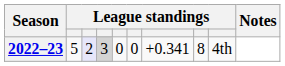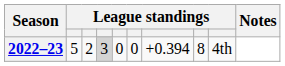 <table class="wikitable sortable">
 <tr>
 <th scope="col" rowspan="2">Season</th>
 <th scope="col" colspan="8">League standings</th>
 <th scope="col" rowspan="2">Notes</th>
 </tr>
 <tr>
 <th scope="col"></th>
 <th scope="col"></th>
 <th scope="col"></th>
 <th scope="col"></th>
 <th scope="col"></th>
 <th scope="col"></th>
 <th scope="col"></th>
 <th scope="col"></th>
 </tr>
 <tr>
 <th scope="row"><a href='#'>2022–23</a></th>
 <td>5</td>
-<td style="background: lavender;">2</td>
+<td>2</td>
 <td style="background: lightgrey;">3</td>
 <td>0</td>
 <td>0</td>
-<td>+0.341</td>
+<td>+0.394</td>
 <td>8</td>
 <td>4th</td>
 <td style="background: white;"></td>
 </tr>
 </table>
